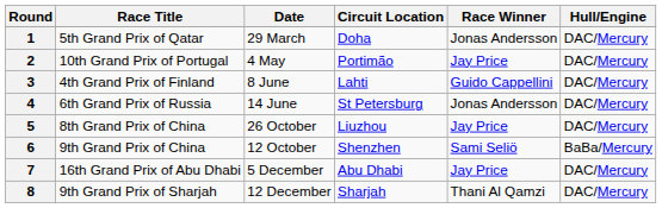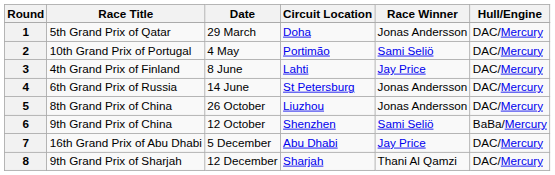 <table class="wikitable" border="1" style="font-size: 85%">
 <tr>
 <th>Round</th>
 <th>Race Title</th>
 <th>Date</th>
 <th>Circuit Location</th>
 <th>Race Winner</th>
 <th>Hull/Engine</th>
 </tr>
 <tr>
 </tr>
 <tr>
 <th>1</th>
 <td> 5th Grand Prix of Qatar</td>
 <td>29 March</td>
 <td><a href='#'>Doha</a></td>
 <td> Jonas Andersson</td>
 <td>DAC/<a href='#'>Mercury</a></td>
 </tr>
 <tr>
 <th>2</th>
 <td> 10th Grand Prix of Portugal</td>
 <td>4 May</td>
 <td><a href='#'>Portimão</a></td>
-<td> <a href='#'>Jay Price</a></td>
+<td> <a href='#'>Sami Seliö</a></td>
 <td>DAC/<a href='#'>Mercury</a></td>
 </tr>
 <tr>
 <th>3</th>
 <td> 4th Grand Prix of Finland</td>
 <td>8 June</td>
 <td><a href='#'>Lahti</a></td>
-<td> <a href='#'>Guido Cappellini</a></td>
+<td> <a href='#'>Jay Price</a></td>
 <td>DAC/<a href='#'>Mercury</a></td>
 </tr>
 <tr>
 <th>4</th>
 <td> 6th Grand Prix of Russia</td>
 <td>14 June</td>
 <td><a href='#'>St Petersburg</a></td>
 <td> Jonas Andersson</td>
 <td>DAC/<a href='#'>Mercury</a></td>
 </tr>
 <tr>
 <th>5</th>
 <td> 8th Grand Prix of China</td>
 <td>26 October</td>
 <td><a href='#'>Liuzhou</a></td>
-<td> <a href='#'>Jay Price</a></td>
+<td> Jonas Andersson</td>
 <td>DAC/<a href='#'>Mercury</a></td>
 </tr>
 <tr>
 <th>6</th>
 <td> 9th Grand Prix of China</td>
 <td>12 October</td>
 <td><a href='#'>Shenzhen</a></td>
 <td> <a href='#'>Sami Seliö</a></td>
 <td>BaBa/<a href='#'>Mercury</a></td>
 </tr>
 <tr>
 <th>7</th>
 <td> 16th Grand Prix of Abu Dhabi</td>
 <td>5 December</td>
 <td><a href='#'>Abu Dhabi</a></td>
 <td> <a href='#'>Jay Price</a></td>
 <td>DAC/<a href='#'>Mercury</a></td>
 </tr>
 <tr>
 <th>8</th>
 <td> 9th Grand Prix of Sharjah</td>
 <td>12 December</td>
 <td><a href='#'>Sharjah</a></td>
 <td> Thani Al Qamzi</td>
 <td>DAC/<a href='#'>Mercury</a></td>
 </tr>
 </table>
